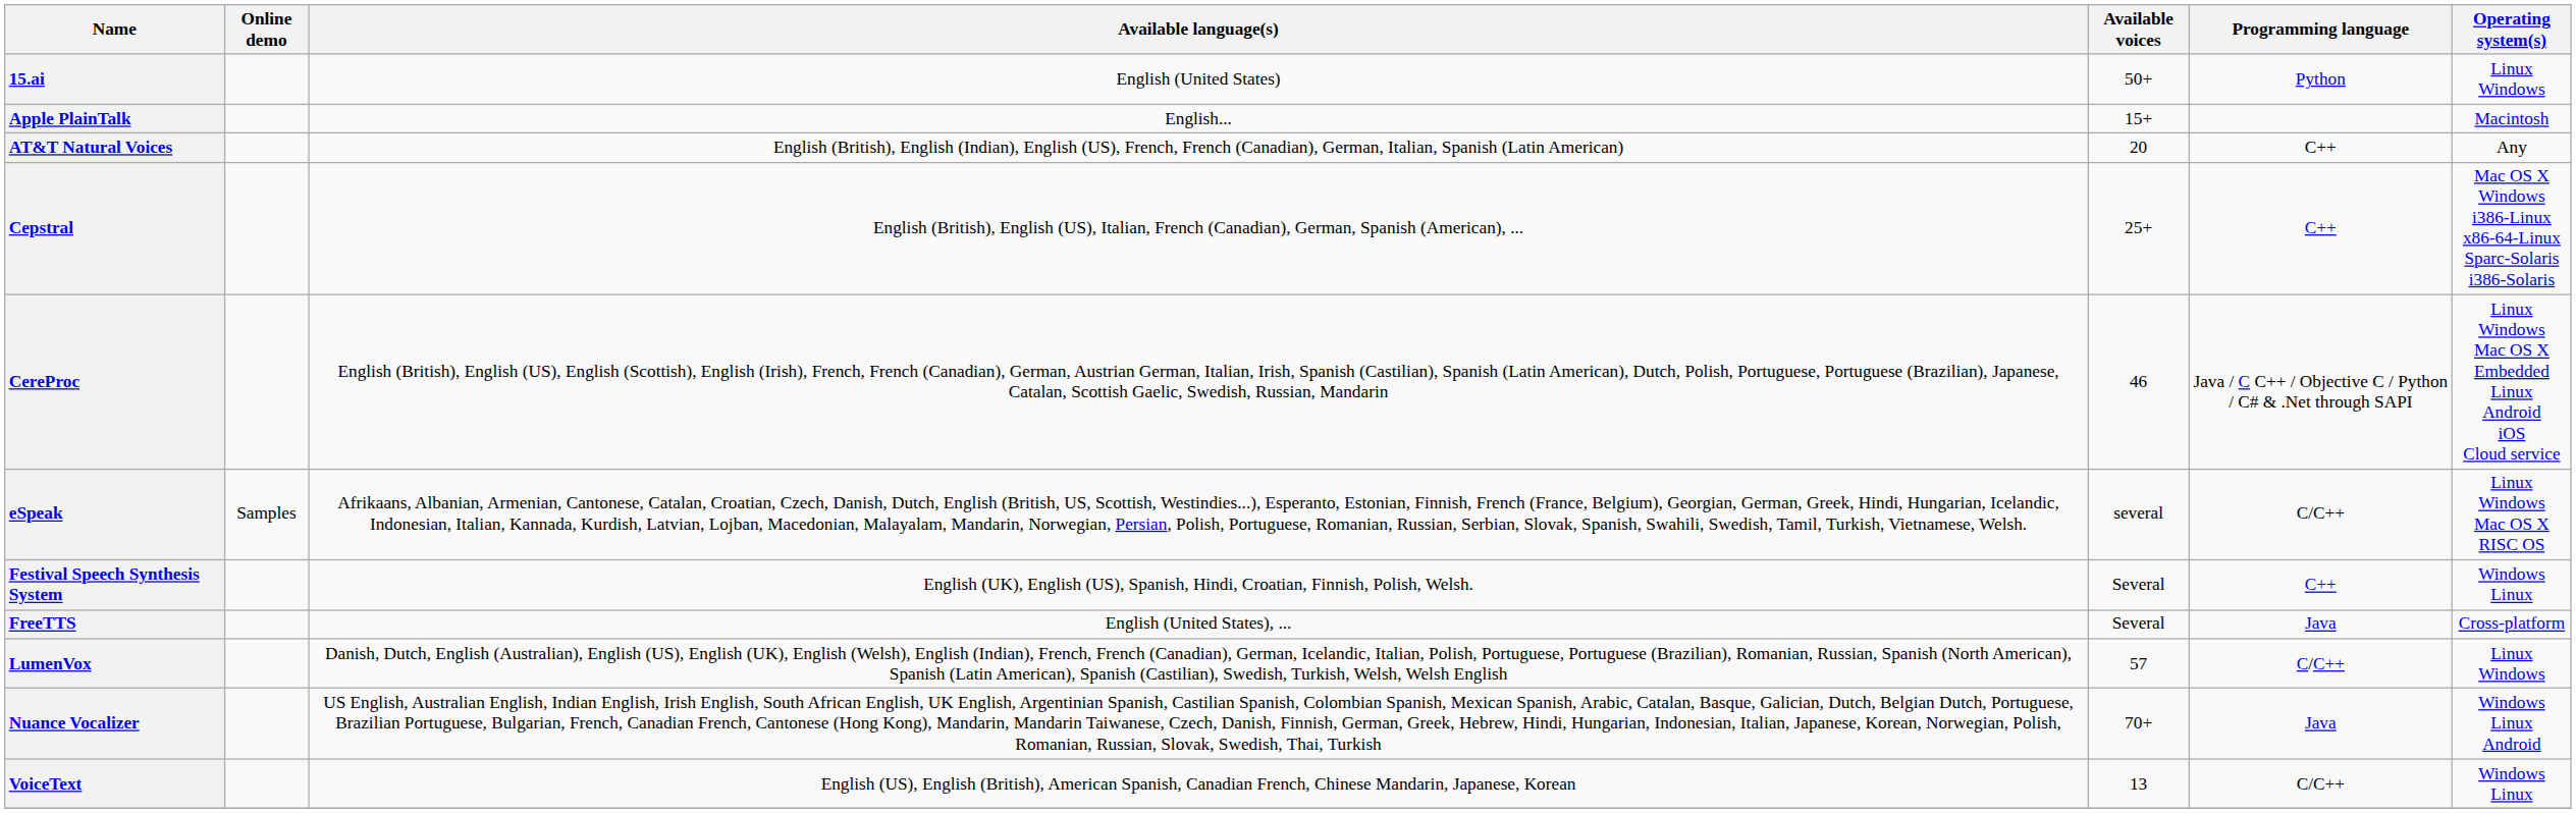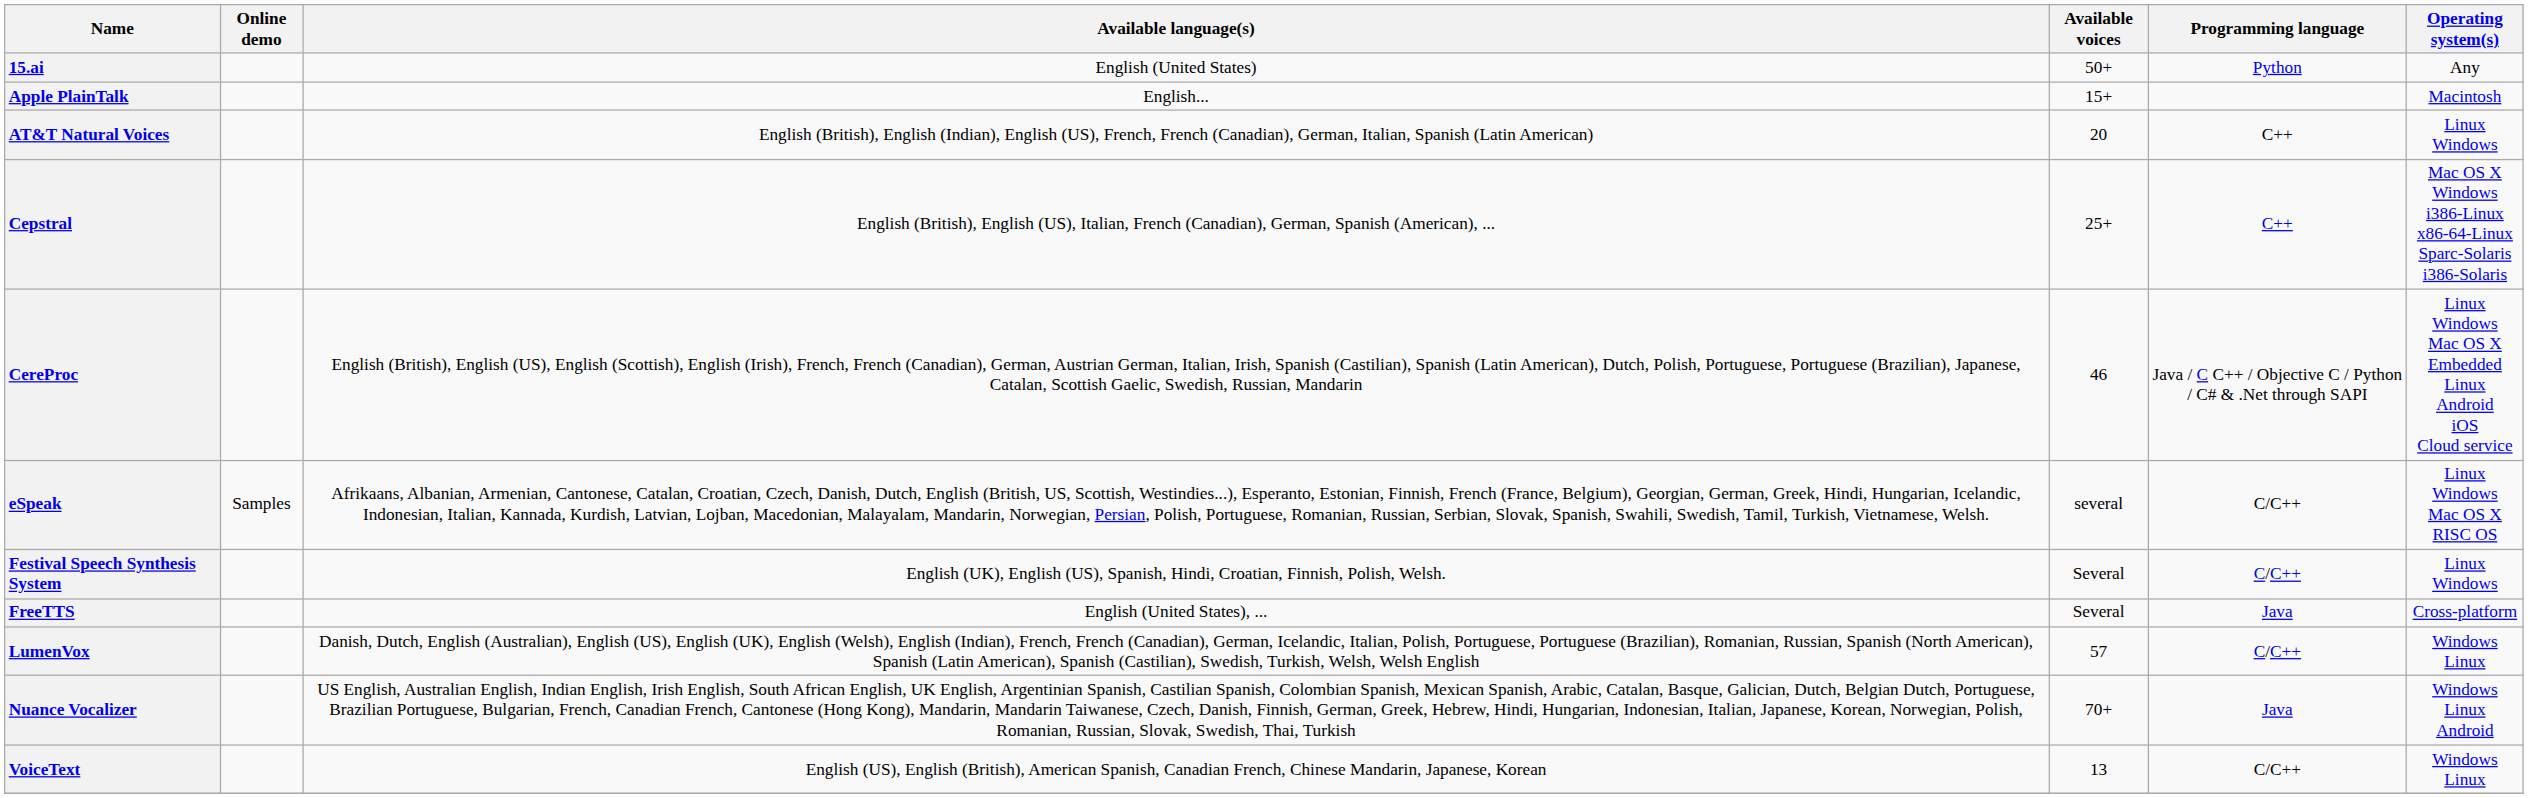 <table class="wikitable sortable" style="font-size: 85%; text-align: center; width: 100%;">
 <tr>
 <th style="width:12em">Name</th>
 <th>Online demo</th>
 <th>Available language(s)</th>
 <th>Available voices</th>
 <th>Programming language</th>
 <th><a href='#'>Operating system(s)</a></th>
 </tr>
 <tr>
 <th style="text-align:left;"><a href='#'>15.ai</a></th>
 <td></td>
 <td>English (United States)</td>
 <td>50+</td>
 <td><a href='#'>Python</a></td>
-<td><a href='#'>Linux</a><br><a href='#'>Windows</a></td>
+<td>Any</td>
 </tr>
 <tr>
 <th style="text-align:left;"><a href='#'>Apple PlainTalk</a></th>
 <td></td>
 <td>English...</td>
 <td>15+</td>
 <td></td>
 <td><a href='#'>Macintosh</a></td>
 </tr>
 <tr>
 <th style="text-align:left;"><a href='#'>AT&T Natural Voices</a></th>
 <td></td>
 <td>English (British), English (Indian), English (US), French, French (Canadian), German, Italian, Spanish (Latin American)</td>
 <td>20</td>
 <td>C++</td>
-<td>Any</td>
+<td><a href='#'>Linux</a><br><a href='#'>Windows</a></td>
 </tr>
 <tr>
 <th style="text-align:left;"><a href='#'>Cepstral</a></th>
 <td></td>
 <td>English (British), English (US), Italian, French (Canadian), German, Spanish (American), ...</td>
 <td>25+</td>
 <td><a href='#'>C++</a></td>
 <td><a href='#'>Mac OS X</a><br><a href='#'>Windows</a><br><a href='#'>i386-Linux</a><br><a href='#'>x86-64-Linux</a><br><a href='#'>Sparc-Solaris</a><br><a href='#'>i386-Solaris</a></td>
 </tr>
 <tr>
 <th style="text-align:left;"><a href='#'>CereProc</a></th>
 <td></td>
 <td>English (British), English (US), English (Scottish), English (Irish), French, French (Canadian), German, Austrian German, Italian, Irish, Spanish (Castilian), Spanish (Latin American), Dutch, Polish, Portuguese, Portuguese (Brazilian), Japanese, Catalan, Scottish Gaelic, Swedish, Russian, Mandarin</td>
 <td>46</td>
 <td><br>Java / <a href='#'>C</a> C++  / Objective C / Python / C# & .Net through SAPI</td>
 <td><a href='#'>Linux</a><br><a href='#'>Windows</a><br><a href='#'>Mac OS X</a><br><a href='#'>Embedded Linux</a><br><a href='#'>Android</a><br><a href='#'>iOS</a><br><a href='#'>Cloud service</a></td>
 </tr>
 <tr>
 <th style="text-align:left;"><a href='#'>eSpeak</a></th>
 <td>Samples</td>
 <td>Afrikaans, Albanian, Armenian, Cantonese, Catalan, Croatian, Czech, Danish, Dutch, English (British, US, Scottish, Westindies...), Esperanto, Estonian, Finnish, French (France, Belgium), Georgian, German, Greek, Hindi, Hungarian, Icelandic, Indonesian, Italian, Kannada, Kurdish, Latvian, Lojban, Macedonian, Malayalam, Mandarin, Norwegian, <a href='#'>Persian</a>, Polish, Portuguese, Romanian, Russian, Serbian, Slovak, Spanish, Swahili, Swedish, Tamil, Turkish, Vietnamese, Welsh.</td>
 <td>several</td>
 <td>C/C++</td>
 <td><a href='#'>Linux</a><br><a href='#'>Windows</a><br><a href='#'>Mac OS X</a><br><a href='#'>RISC OS</a></td>
 </tr>
 <tr>
 <th style="text-align:left;"><a href='#'>Festival Speech Synthesis System</a></th>
 <td></td>
 <td>English (UK), English (US), Spanish, Hindi, Croatian, Finnish, Polish, Welsh.</td>
 <td>Several</td>
-<td><a href='#'>C++</a></td>
-<td><a href='#'>Windows</a><br><a href='#'>Linux</a></td>
+<td><a href='#'>C</a>/<a href='#'>C++</a></td>
+<td><a href='#'>Linux</a><br><a href='#'>Windows</a></td>
 </tr>
 <tr>
 <th style="text-align:left;"><a href='#'>FreeTTS</a></th>
 <td></td>
 <td>English (United States), ...</td>
 <td>Several</td>
 <td><a href='#'>Java</a></td>
 <td><a href='#'>Cross-platform</a></td>
 </tr>
 <tr>
 <th style="text-align:left;"><a href='#'>LumenVox</a></th>
 <td></td>
 <td>Danish, Dutch, English (Australian), English (US), English (UK), English (Welsh), English (Indian), French, French (Canadian), German, Icelandic, Italian, Polish, Portuguese, Portuguese (Brazilian), Romanian, Russian, Spanish (North American), Spanish (Latin American), Spanish (Castilian), Swedish, Turkish, Welsh, Welsh English</td>
 <td>57</td>
 <td><a href='#'>C</a>/<a href='#'>C++</a></td>
-<td><a href='#'>Linux</a><br><a href='#'>Windows</a></td>
+<td><a href='#'>Windows</a><br><a href='#'>Linux</a></td>
 </tr>
 <tr>
 <th style="text-align:left;"><a href='#'>Nuance Vocalizer</a></th>
 <td></td>
 <td>US English, Australian English, Indian English, Irish English, South African English, UK English, Argentinian Spanish, Castilian Spanish, Colombian Spanish, Mexican Spanish, Arabic, Catalan, Basque, Galician, Dutch, Belgian Dutch, Portuguese, Brazilian Portuguese, Bulgarian, French, Canadian French, Cantonese (Hong Kong), Mandarin, Mandarin Taiwanese, Czech, Danish, Finnish, German, Greek, Hebrew, Hindi, Hungarian, Indonesian, Italian, Japanese, Korean, Norwegian, Polish, Romanian, Russian, Slovak, Swedish, Thai, Turkish</td>
 <td>70+</td>
 <td><a href='#'>Java</a></td>
 <td><a href='#'>Windows</a><br><a href='#'>Linux</a><br><a href='#'>Android</a></td>
 </tr>
 <tr>
 <th style="text-align:left;"><a href='#'>VoiceText</a></th>
 <td></td>
 <td>English (US), English (British), American Spanish, Canadian French, Chinese Mandarin, Japanese, Korean</td>
 <td>13</td>
 <td>C/C++</td>
 <td><a href='#'>Windows</a><br><a href='#'>Linux</a></td>
 </tr>
 <tr>
 </tr>
 </table>
